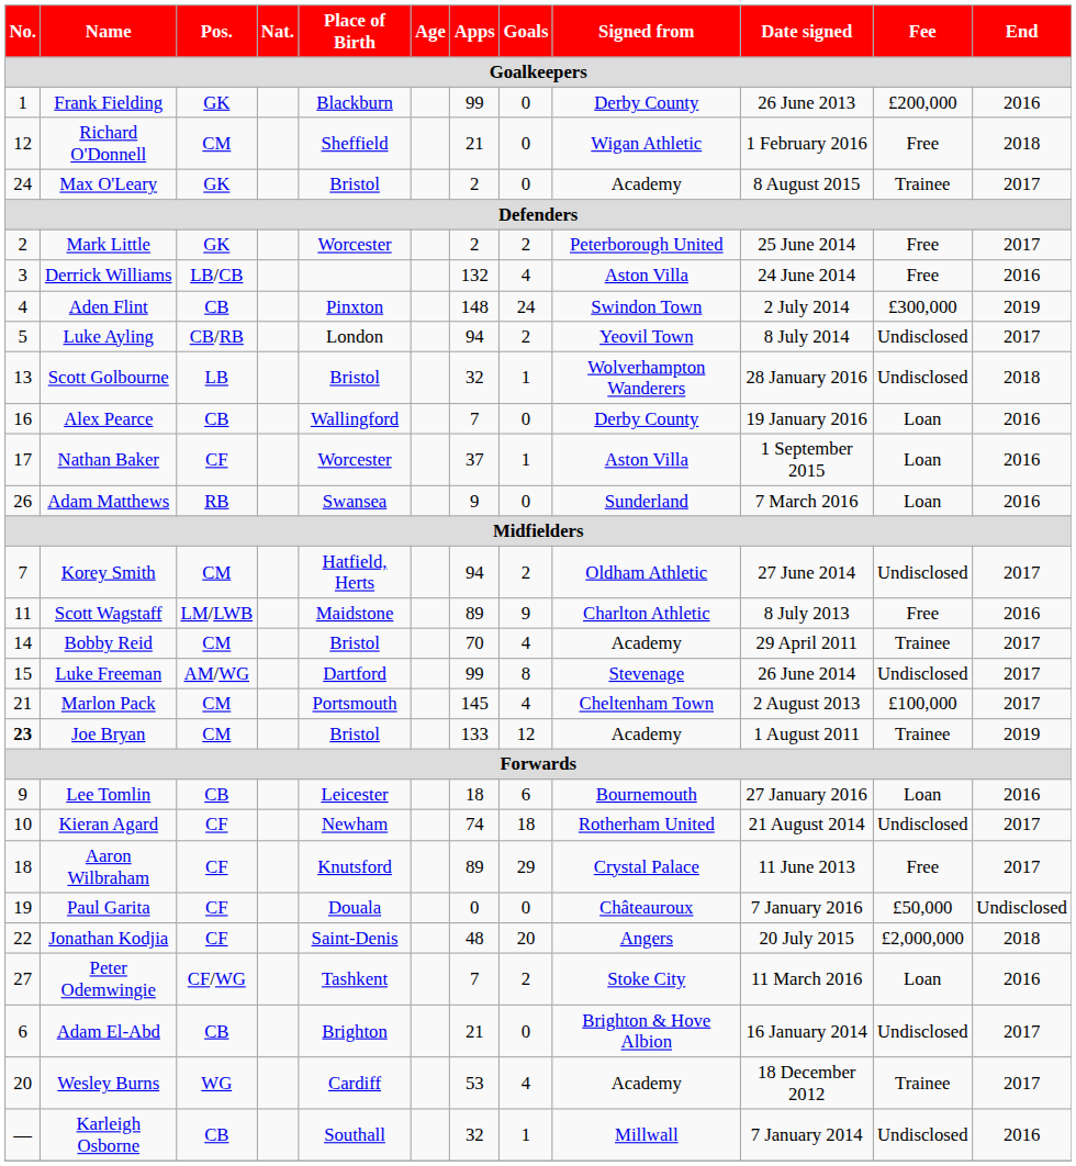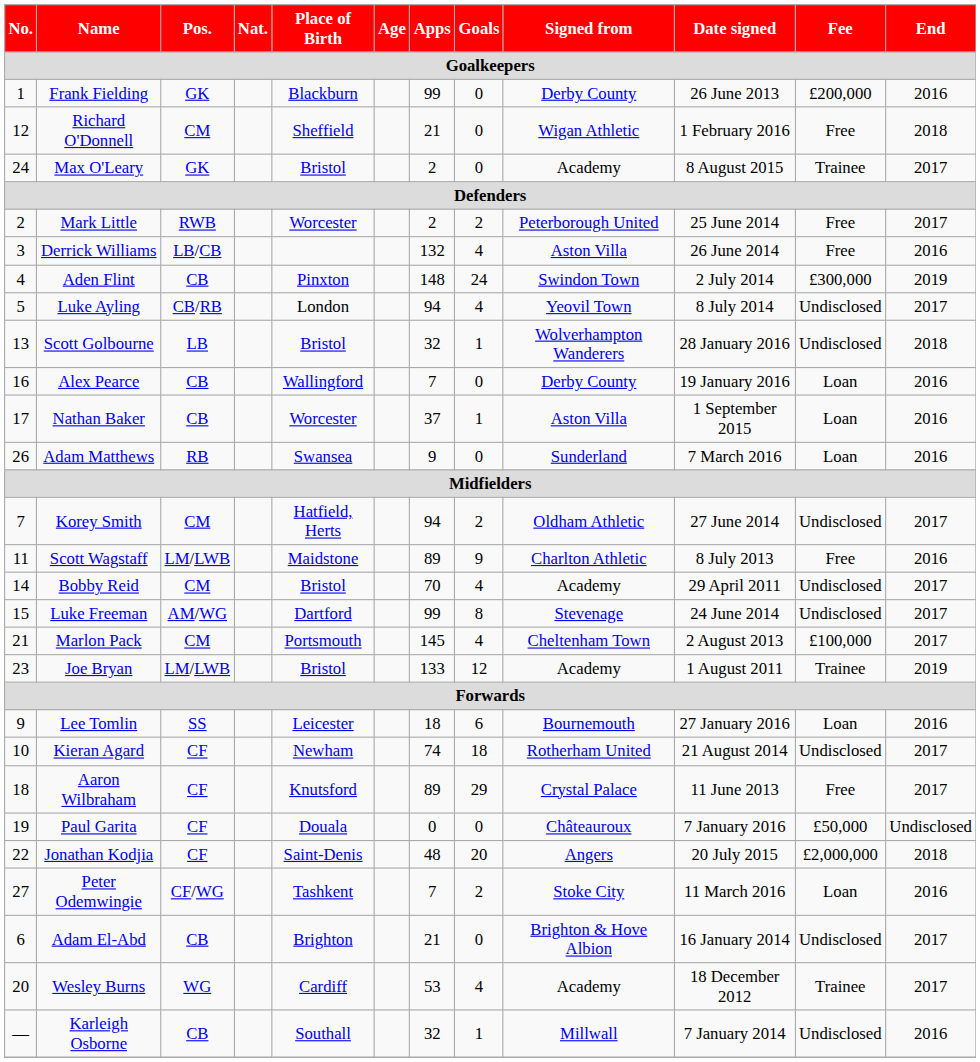 <table class="wikitable" style="text-align:center; font-size:95%; width:100%;">
 <tr>
 <th style="background:#f00; color:white; text-align:center;">No.</th>
 <th style="background:#f00; color:white; text-align:center;">Name</th>
 <th style="background:#f00; color:white; text-align:center;">Pos.</th>
 <th style="background:#f00; color:white; text-align:center;">Nat.</th>
 <th style="background:#f00; color:white; text-align:center;">Place of Birth</th>
 <th style="background:#f00; color:white; text-align:center;">Age</th>
 <th style="background:#f00; color:white; text-align:center;">Apps</th>
 <th style="background:#f00; color:white; text-align:center;">Goals</th>
 <th style="background:#f00; color:white; text-align:center;">Signed from</th>
 <th style="background:#f00; color:white; text-align:center;">Date signed</th>
 <th style="background:#f00; color:white; text-align:center;">Fee</th>
 <th style="background:#f00; color:white; text-align:center;">End</th>
 </tr>
 <tr>
 <th colspan="14" style="background:#dcdcdc; text-align:center;">Goalkeepers</th>
 </tr>
 <tr>
 <td>1</td>
 <td><a href='#'>Frank Fielding</a></td>
 <td><a href='#'>GK</a></td>
 <td></td>
 <td><a href='#'>Blackburn</a></td>
 <td></td>
 <td>99</td>
 <td>0</td>
 <td><a href='#'>Derby County</a></td>
 <td>26 June 2013</td>
 <td>£200,000</td>
 <td>2016</td>
 </tr>
 <tr>
 <td>12</td>
 <td><a href='#'>Richard O'Donnell</a></td>
 <td><a href='#'>CM</a></td>
 <td></td>
 <td><a href='#'>Sheffield</a></td>
 <td></td>
 <td>21</td>
 <td>0</td>
 <td><a href='#'>Wigan Athletic</a></td>
 <td>1 February 2016</td>
 <td>Free</td>
 <td>2018</td>
 </tr>
 <tr>
 <td>24</td>
 <td><a href='#'>Max O'Leary</a></td>
 <td><a href='#'>GK</a></td>
 <td></td>
 <td><a href='#'>Bristol</a></td>
 <td></td>
 <td>2</td>
 <td>0</td>
 <td>Academy</td>
 <td>8 August 2015</td>
 <td>Trainee</td>
 <td>2017</td>
 </tr>
 <tr>
 <th colspan="14" style="background:#dcdcdc; text-align:center;">Defenders</th>
 </tr>
 <tr>
 <td>2</td>
 <td><a href='#'>Mark Little</a></td>
-<td><a href='#'>GK</a></td>
+<td><a href='#'>RWB</a></td>
 <td></td>
 <td><a href='#'>Worcester</a></td>
 <td></td>
 <td>2</td>
 <td>2</td>
 <td><a href='#'>Peterborough United</a></td>
 <td>25 June 2014</td>
 <td>Free</td>
 <td>2017</td>
 </tr>
 <tr>
 <td>3</td>
 <td><a href='#'>Derrick Williams</a></td>
 <td><a href='#'>LB</a>/<a href='#'>CB</a></td>
 <td></td>
 <td></td>
 <td></td>
 <td>132</td>
 <td>4</td>
 <td><a href='#'>Aston Villa</a></td>
-<td>24 June 2014</td>
+<td>26 June 2014</td>
 <td>Free</td>
 <td>2016</td>
 </tr>
 <tr>
 <td>4</td>
 <td><a href='#'>Aden Flint</a></td>
 <td><a href='#'>CB</a></td>
 <td></td>
 <td><a href='#'>Pinxton</a></td>
 <td></td>
 <td>148</td>
 <td>24</td>
 <td><a href='#'>Swindon Town</a></td>
 <td>2 July 2014</td>
 <td>£300,000</td>
 <td>2019</td>
 </tr>
 <tr>
 <td>5</td>
 <td><a href='#'>Luke Ayling</a></td>
 <td><a href='#'>CB</a>/<a href='#'>RB</a></td>
 <td></td>
 <td>London</td>
 <td></td>
 <td>94</td>
-<td>2</td>
+<td>4</td>
 <td><a href='#'>Yeovil Town</a></td>
 <td>8 July 2014</td>
 <td>Undisclosed</td>
 <td>2017</td>
 </tr>
 <tr>
 <td>13</td>
 <td><a href='#'>Scott Golbourne</a></td>
 <td><a href='#'>LB</a></td>
 <td></td>
 <td><a href='#'>Bristol</a></td>
 <td></td>
 <td>32</td>
 <td>1</td>
 <td><a href='#'>Wolverhampton Wanderers</a></td>
 <td>28 January 2016</td>
 <td>Undisclosed</td>
 <td>2018</td>
 </tr>
 <tr>
 <td>16</td>
 <td><a href='#'>Alex Pearce</a></td>
 <td><a href='#'>CB</a></td>
 <td></td>
 <td><a href='#'>Wallingford</a></td>
 <td></td>
 <td>7</td>
 <td>0</td>
 <td><a href='#'>Derby County</a></td>
 <td>19 January 2016</td>
 <td>Loan</td>
 <td>2016</td>
 </tr>
 <tr>
 <td>17</td>
 <td><a href='#'>Nathan Baker</a></td>
-<td><a href='#'>CF</a></td>
+<td><a href='#'>CB</a></td>
 <td></td>
 <td><a href='#'>Worcester</a></td>
 <td></td>
 <td>37</td>
 <td>1</td>
 <td><a href='#'>Aston Villa</a></td>
 <td>1 September 2015</td>
 <td>Loan</td>
 <td>2016</td>
 </tr>
 <tr>
 <td>26</td>
 <td><a href='#'>Adam Matthews</a></td>
 <td><a href='#'>RB</a></td>
 <td></td>
 <td><a href='#'>Swansea</a></td>
 <td></td>
 <td>9</td>
 <td>0</td>
 <td><a href='#'>Sunderland</a></td>
 <td>7 March 2016</td>
 <td>Loan</td>
 <td>2016</td>
 </tr>
 <tr>
 <th colspan="14" style="background:#dcdcdc; text-align:center;">Midfielders</th>
 </tr>
 <tr>
 <td>7</td>
 <td><a href='#'>Korey Smith</a></td>
 <td><a href='#'>CM</a></td>
 <td></td>
 <td><a href='#'>Hatfield, Herts</a></td>
 <td></td>
 <td>94</td>
 <td>2</td>
 <td><a href='#'>Oldham Athletic</a></td>
 <td>27 June 2014</td>
 <td>Undisclosed</td>
 <td>2017</td>
 </tr>
 <tr>
 <td>11</td>
 <td><a href='#'>Scott Wagstaff</a></td>
 <td><a href='#'>LM</a>/<a href='#'>LWB</a></td>
 <td></td>
 <td><a href='#'>Maidstone</a></td>
 <td></td>
 <td>89</td>
 <td>9</td>
 <td><a href='#'>Charlton Athletic</a></td>
 <td>8 July 2013</td>
 <td>Free</td>
 <td>2016</td>
 </tr>
 <tr>
 <td>14</td>
 <td><a href='#'>Bobby Reid</a></td>
 <td><a href='#'>CM</a></td>
 <td></td>
 <td><a href='#'>Bristol</a></td>
 <td></td>
 <td>70</td>
 <td>4</td>
 <td>Academy</td>
 <td>29 April 2011</td>
-<td>Trainee</td>
+<td>Undisclosed</td>
 <td>2017</td>
 </tr>
 <tr>
 <td>15</td>
 <td><a href='#'>Luke Freeman</a></td>
 <td><a href='#'>AM</a>/<a href='#'>WG</a></td>
 <td></td>
 <td><a href='#'>Dartford</a></td>
 <td></td>
 <td>99</td>
 <td>8</td>
 <td><a href='#'>Stevenage</a></td>
-<td>26 June 2014</td>
+<td>24 June 2014</td>
 <td>Undisclosed</td>
 <td>2017</td>
 </tr>
 <tr>
 <td>21</td>
 <td><a href='#'>Marlon Pack</a></td>
 <td><a href='#'>CM</a></td>
 <td></td>
 <td><a href='#'>Portsmouth</a></td>
 <td></td>
 <td>145</td>
 <td>4</td>
 <td><a href='#'>Cheltenham Town</a></td>
 <td>2 August 2013</td>
 <td>£100,000</td>
 <td>2017</td>
 </tr>
 <tr>
-<td><strong>23</strong></td>
+<td>23</td>
 <td><a href='#'>Joe Bryan</a></td>
-<td><a href='#'>CM</a></td>
+<td><a href='#'>LM</a>/<a href='#'>LWB</a></td>
 <td></td>
 <td><a href='#'>Bristol</a></td>
 <td></td>
 <td>133</td>
 <td>12</td>
 <td>Academy</td>
 <td>1 August 2011</td>
 <td>Trainee</td>
 <td>2019</td>
 </tr>
 <tr>
 <th colspan="14" style="background:#dcdcdc; text-align:center;">Forwards</th>
 </tr>
 <tr>
 <td>9</td>
 <td><a href='#'>Lee Tomlin</a></td>
-<td><a href='#'>CB</a></td>
+<td><a href='#'>SS</a></td>
 <td></td>
 <td><a href='#'>Leicester</a></td>
 <td></td>
 <td>18</td>
 <td>6</td>
 <td><a href='#'>Bournemouth</a></td>
 <td>27 January 2016</td>
 <td>Loan</td>
 <td>2016</td>
 </tr>
 <tr>
 <td>10</td>
 <td><a href='#'>Kieran Agard</a></td>
 <td><a href='#'>CF</a></td>
 <td></td>
 <td><a href='#'>Newham</a></td>
 <td></td>
 <td>74</td>
 <td>18</td>
 <td><a href='#'>Rotherham United</a></td>
 <td>21 August 2014</td>
 <td>Undisclosed</td>
 <td>2017</td>
 </tr>
 <tr>
 <td>18</td>
 <td><a href='#'>Aaron Wilbraham</a></td>
 <td><a href='#'>CF</a></td>
 <td></td>
 <td><a href='#'>Knutsford</a></td>
 <td></td>
 <td>89</td>
 <td>29</td>
 <td><a href='#'>Crystal Palace</a></td>
 <td>11 June 2013</td>
 <td>Free</td>
 <td>2017</td>
 </tr>
 <tr>
 <td>19</td>
 <td><a href='#'>Paul Garita</a></td>
 <td><a href='#'>CF</a></td>
 <td></td>
 <td><a href='#'>Douala</a></td>
 <td></td>
 <td>0</td>
 <td>0</td>
 <td><a href='#'>Châteauroux</a></td>
 <td>7 January 2016</td>
 <td>£50,000</td>
 <td>Undisclosed</td>
 </tr>
 <tr>
 <td>22</td>
 <td><a href='#'>Jonathan Kodjia</a></td>
 <td><a href='#'>CF</a></td>
 <td></td>
 <td><a href='#'>Saint-Denis</a></td>
 <td></td>
 <td>48</td>
 <td>20</td>
 <td><a href='#'>Angers</a></td>
 <td>20 July 2015</td>
 <td>£2,000,000</td>
 <td>2018</td>
 </tr>
 <tr>
 <td>27</td>
 <td><a href='#'>Peter Odemwingie</a></td>
 <td><a href='#'>CF</a>/<a href='#'>WG</a></td>
 <td></td>
 <td><a href='#'>Tashkent</a></td>
 <td></td>
 <td>7</td>
 <td>2</td>
 <td><a href='#'>Stoke City</a></td>
 <td>11 March 2016</td>
 <td>Loan</td>
 <td>2016</td>
 </tr>
 <tr>
 <td>6</td>
 <td><a href='#'>Adam El-Abd</a></td>
 <td><a href='#'>CB</a></td>
 <td></td>
 <td><a href='#'>Brighton</a></td>
 <td></td>
 <td>21</td>
 <td>0</td>
 <td><a href='#'>Brighton & Hove Albion</a></td>
 <td>16 January 2014</td>
 <td>Undisclosed</td>
 <td>2017</td>
 </tr>
 <tr>
 <td>20</td>
 <td><a href='#'>Wesley Burns</a></td>
 <td><a href='#'>WG</a></td>
 <td></td>
 <td><a href='#'>Cardiff</a></td>
 <td></td>
 <td>53</td>
 <td>4</td>
 <td>Academy</td>
 <td>18 December 2012</td>
 <td>Trainee</td>
 <td>2017</td>
 </tr>
 <tr>
 <td>—</td>
 <td><a href='#'>Karleigh Osborne</a></td>
 <td><a href='#'>CB</a></td>
 <td></td>
 <td><a href='#'>Southall</a></td>
 <td></td>
 <td>32</td>
 <td>1</td>
 <td><a href='#'>Millwall</a></td>
 <td>7 January 2014</td>
 <td>Undisclosed</td>
 <td>2016</td>
 </tr>
 <tr>
 </tr>
 </table>
